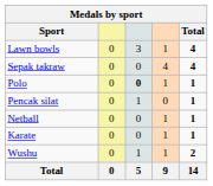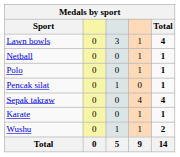 <table class="wikitable" style="font-size:90%; text-align:center;">
 <tr>
 <th colspan=5>Medals by sport</th>
 </tr>
 <tr>
 <th width=120>Sport</th>
 <th scope="col" width=30 style="background:#F7F6A8;"></th>
 <th scope="col" width=30 style="background:#DCE5E5;"></th>
 <th scope="col" width=30 style="background:#FFDAB9;"></th>
 <th width=30>Total</th>
 </tr>
 <tr>
 <td align=left><a href='#'>Lawn bowls</a></td>
 <td style="background:#F7F6A8;">0</td>
 <td style="background:#DCE5E5;">3</td>
 <td style="background:#FFDAB9;">1</td>
 <td><strong>4</strong></td>
 </tr>
 <tr>
-<td align=left><a href='#'>Sepak takraw</a></td>
+<td align=left><a href='#'>Netball</a></td>
 <td style="background:#F7F6A8;">0</td>
 <td style="background:#DCE5E5;">0</td>
-<td style="background:#FFDAB9;">4</td>
-<td><strong>4</strong></td>
+<td style="background:#FFDAB9;">1</td>
+<td><strong>1</strong></td>
 </tr>
 <tr>
 <td align=left><a href='#'>Polo</a></td>
 <td style="background:#F7F6A8;">0</td>
-<td style="background:#DCE5E5;"><strong>0</strong></td>
+<td style="background:#DCE5E5;">0</td>
 <td style="background:#FFDAB9;">1</td>
 <td><strong>1</strong></td>
 </tr>
 <tr>
 <td align=left><a href='#'>Pencak silat</a></td>
 <td style="background:#F7F6A8;">0</td>
 <td style="background:#DCE5E5;">1</td>
 <td style="background:#FFDAB9;">0</td>
 <td><strong>1</strong></td>
 </tr>
 <tr>
-<td align=left><a href='#'>Netball</a></td>
+<td align=left><a href='#'>Sepak takraw</a></td>
 <td style="background:#F7F6A8;">0</td>
 <td style="background:#DCE5E5;">0</td>
-<td style="background:#FFDAB9;">1</td>
-<td><strong>1</strong></td>
+<td style="background:#FFDAB9;">4</td>
+<td><strong>4</strong></td>
 </tr>
 <tr>
 <td align=left><a href='#'>Karate</a></td>
 <td style="background:#F7F6A8;">0</td>
 <td style="background:#DCE5E5;">0</td>
 <td style="background:#FFDAB9;">1</td>
 <td><strong>1</strong></td>
 </tr>
 <tr>
 <td align=left><a href='#'>Wushu</a></td>
 <td style="background:#F7F6A8;">0</td>
 <td style="background:#DCE5E5;">1</td>
 <td style="background:#FFDAB9;">1</td>
 <td><strong>2</strong></td>
 </tr>
 <tr class="sortbottom">
 <th>Total</th>
 <th>0</th>
 <th>5</th>
 <th>9</th>
 <th>14</th>
 </tr>
 </table>
